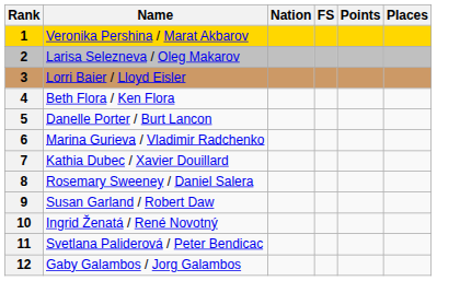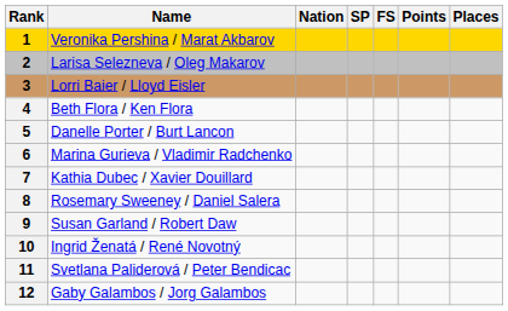 <table class="wikitable">
 <tr>
 <th>Rank</th>
 <th>Name</th>
 <th>Nation</th>
+<th>SP</th>
 <th>FS</th>
 <th>Points</th>
 <th>Places</th>
 </tr>
 <tr bgcolor=gold>
 <td align=center><strong>1</strong></td>
 <td><a href='#'>Veronika Pershina</a> / <a href='#'>Marat Akbarov</a></td>
+<td></td>
 <td></td>
 <td></td>
 <td></td>
 <td></td>
 </tr>
 <tr bgcolor=silver>
 <td align=center><strong>2</strong></td>
 <td><a href='#'>Larisa Selezneva</a> / <a href='#'>Oleg Makarov</a></td>
 <td></td>
 <td></td>
 <td></td>
 <td></td>
+<td></td>
 </tr>
 <tr bgcolor=cc9966>
 <td align=center><strong>3</strong></td>
 <td><a href='#'>Lorri Baier</a> / <a href='#'>Lloyd Eisler</a></td>
+<td></td>
 <td></td>
 <td></td>
 <td></td>
 <td></td>
 </tr>
 <tr>
 <th>4</th>
 <td><a href='#'>Beth Flora</a> / <a href='#'>Ken Flora</a></td>
 <td></td>
 <td></td>
 <td></td>
 <td></td>
+<td></td>
 </tr>
 <tr>
 <th>5</th>
 <td><a href='#'>Danelle Porter</a> / <a href='#'>Burt Lancon</a></td>
+<td></td>
 <td></td>
 <td></td>
 <td></td>
 <td></td>
 </tr>
 <tr>
 <th>6</th>
 <td><a href='#'>Marina Gurieva</a> / <a href='#'>Vladimir Radchenko</a></td>
 <td></td>
 <td></td>
 <td></td>
 <td></td>
+<td></td>
 </tr>
 <tr>
 <th>7</th>
 <td><a href='#'>Kathia Dubec</a> / <a href='#'>Xavier Douillard</a></td>
+<td></td>
 <td></td>
 <td></td>
 <td></td>
 <td></td>
 </tr>
 <tr>
 <th>8</th>
 <td><a href='#'>Rosemary Sweeney</a> / <a href='#'>Daniel Salera</a></td>
 <td></td>
 <td></td>
 <td></td>
 <td></td>
+<td></td>
 </tr>
 <tr>
 <th>9</th>
 <td><a href='#'>Susan Garland</a> / <a href='#'>Robert Daw</a></td>
+<td></td>
 <td></td>
 <td></td>
 <td></td>
 <td></td>
 </tr>
 <tr>
 <th>10</th>
 <td><a href='#'>Ingrid Ženatá</a> / <a href='#'>René Novotný</a></td>
 <td></td>
 <td></td>
 <td></td>
 <td></td>
+<td></td>
 </tr>
 <tr>
 <th>11</th>
 <td><a href='#'>Svetlana Paliderová</a> / <a href='#'>Peter Bendicac</a></td>
+<td></td>
 <td></td>
 <td></td>
 <td></td>
 <td></td>
 </tr>
 <tr>
 <th>12</th>
 <td><a href='#'>Gaby Galambos</a> / <a href='#'>Jorg Galambos</a></td>
 <td></td>
 <td></td>
 <td></td>
 <td></td>
+<td></td>
 </tr>
 </table>
